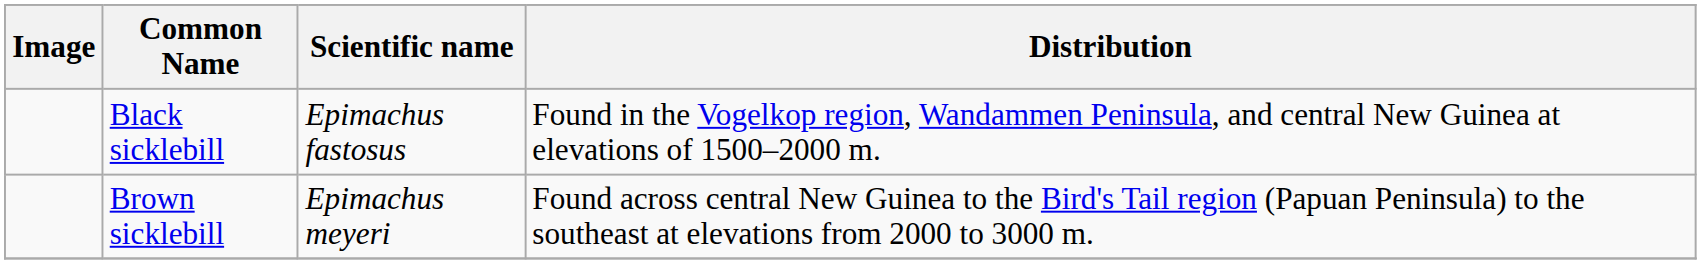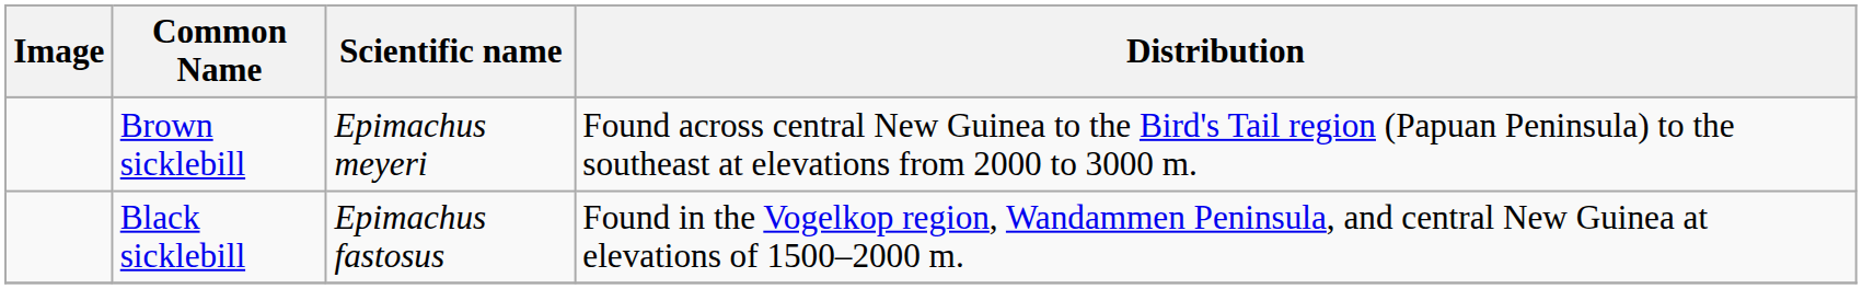 <table class="wikitable">
 <tr>
 <th>Image</th>
 <th>Common Name</th>
 <th>Scientific name</th>
 <th>Distribution</th>
 </tr>
 <tr>
 <td></td>
+<td><a href='#'>Brown sicklebill</a></td>
+<td><em>Epimachus meyeri</em></td>
+<td>Found across central New Guinea to the <a href='#'>Bird's Tail region</a> (Papuan Peninsula) to the southeast at elevations from 2000 to 3000 m.</td>
+</tr>
+<tr>
+<td></td>
 <td><a href='#'>Black sicklebill</a></td>
 <td><em>Epimachus fastosus</em></td>
 <td>Found in the <a href='#'>Vogelkop region</a>, <a href='#'>Wandammen Peninsula</a>, and central New Guinea at elevations of 1500–2000 m.</td>
 </tr>
 <tr>
-<td></td>
-<td><a href='#'>Brown sicklebill</a></td>
-<td><em>Epimachus meyeri</em></td>
-<td>Found across central New Guinea to the <a href='#'>Bird's Tail region</a> (Papuan Peninsula) to the southeast at elevations from 2000 to 3000 m.</td>
-</tr>
-<tr>
 </tr>
 </table>
